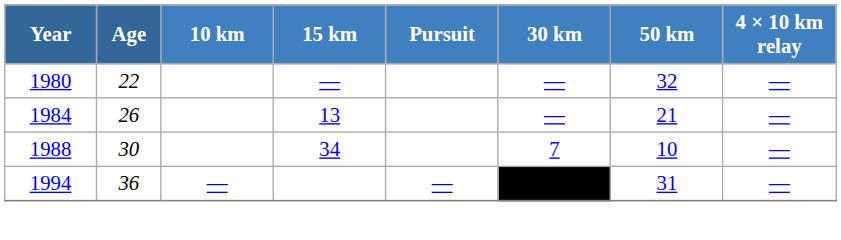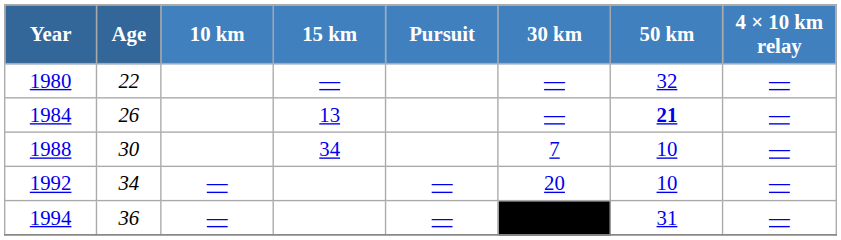 <table class="wikitable" style="font-size:95%; text-align:center; border:grey solid 1px; border-collapse:collapse; background:#ffffff;">
 <tr>
 <th style="background-color:#369; color:white; width:60px;"> Year </th>
 <th style="background-color:#369; color:white; width:40px;"> Age </th>
 <th style="background-color:#4180be; color:white; width:75px;"> 10 km </th>
 <th style="background-color:#4180be; color:white; width:75px;"> 15 km </th>
 <th style="background-color:#4180be; color:white; width:75px;"> Pursuit </th>
 <th style="background-color:#4180be; color:white; width:75px;"> 30 km </th>
 <th style="background-color:#4180be; color:white; width:75px;"> 50 km </th>
 <th style="background-color:#4180be; color:white; width:75px;"> 4 × 10 km <br> relay </th>
 </tr>
 <tr>
 <td><a href='#'>1980</a></td>
 <td><em>22</em></td>
 <td></td>
 <td><a href='#'>—</a></td>
 <td></td>
 <td><a href='#'>—</a></td>
 <td><a href='#'>32</a></td>
 <td><a href='#'>—</a></td>
 </tr>
 <tr>
 <td><a href='#'>1984</a></td>
 <td><em>26</em></td>
 <td></td>
 <td><a href='#'>13</a></td>
 <td></td>
 <td><a href='#'>—</a></td>
-<td><a href='#'>21</a></td>
+<td><strong><a href='#'>21</a></strong></td>
 <td><a href='#'>—</a></td>
 </tr>
 <tr>
 <td><a href='#'>1988</a></td>
 <td><em>30</em></td>
 <td></td>
 <td><a href='#'>34</a></td>
 <td></td>
 <td><a href='#'>7</a></td>
+<td><a href='#'>10</a></td>
+<td><a href='#'>—</a></td>
+</tr>
+<tr>
+<td><a href='#'>1992</a></td>
+<td><em>34</em></td>
+<td><a href='#'>—</a></td>
+<td></td>
+<td><a href='#'>—</a></td>
+<td><a href='#'>20</a></td>
 <td><a href='#'>10</a></td>
 <td><a href='#'>—</a></td>
 </tr>
 <tr>
 <td><a href='#'>1994</a></td>
 <td><em>36</em></td>
 <td><a href='#'>—</a></td>
 <td></td>
 <td><a href='#'>—</a></td>
 <td style="background:#000; color:#fff;"><a href='#'><span></span></a></td>
 <td><a href='#'>31</a></td>
 <td><a href='#'>—</a></td>
 </tr>
 <tr>
 </tr>
 </table>
